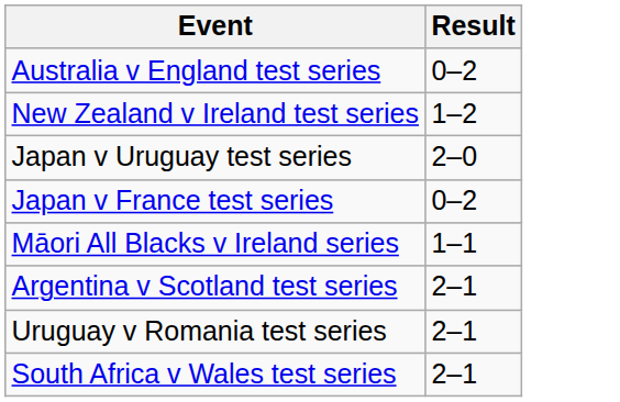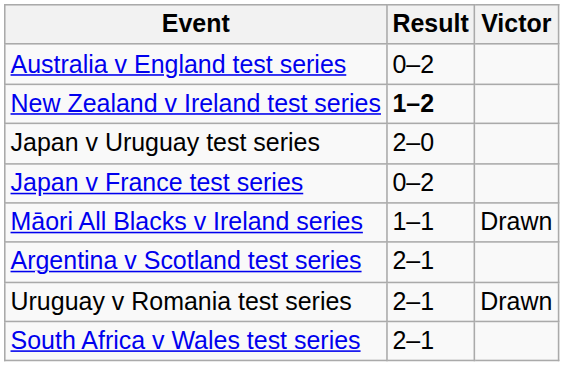 <table class="wikitable" style="text-align:left">
 <tr>
 <th style="width=320">Event</th>
 <th style="width=70">Result</th>
+<th style="width=100">Victor</th>
 </tr>
 <tr>
 <td><a href='#'>Australia v England test series</a></td>
 <td>0–2</td>
+<td></td>
 </tr>
 <tr>
 <td><a href='#'>New Zealand v Ireland test series</a></td>
-<td>1–2</td>
+<td><strong>1–2</strong></td>
+<td></td>
 </tr>
 <tr>
 <td>Japan v Uruguay test series</td>
 <td>2–0</td>
+<td></td>
 </tr>
 <tr>
 <td><a href='#'>Japan v France test series</a></td>
 <td>0–2</td>
+<td></td>
 </tr>
 <tr>
 <td><a href='#'>Māori All Blacks v Ireland series</a></td>
 <td>1–1</td>
+<td>Drawn</td>
 </tr>
 <tr>
 <td><a href='#'>Argentina v Scotland test series</a></td>
 <td>2–1</td>
+<td></td>
 </tr>
 <tr>
 <td>Uruguay v Romania test series</td>
 <td>2–1</td>
+<td>Drawn</td>
 </tr>
 <tr>
 <td><a href='#'>South Africa v Wales test series</a></td>
 <td>2–1</td>
+<td></td>
 </tr>
 </table>
